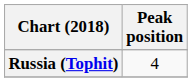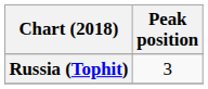 <table class="wikitable plainrowheaders sortable" style="text-align:center">
 <tr>
 <th scope="col">Chart (2018)</th>
 <th scope="col">Peak<br>position</th>
 </tr>
 <tr>
 </tr>
 <tr>
 </tr>
 <tr>
 <th scope="row">Russia (<a href='#'>Tophit</a>)</th>
-<td>4</td>
+<td>3</td>
 </tr>
 <tr>
 </tr>
 </table>
